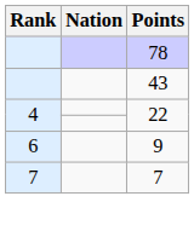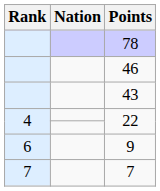 <table class="wikitable sortable" style="text-align:center">
 <tr>
 <th>Rank</th>
 <th>Nation</th>
 <th>Points</th>
 </tr>
 <tr style="background-color:#ccccff">
 <td bgcolor = DDEEFF></td>
 <td align=left></td>
 <td>78</td>
+</tr>
+<tr>
+<td bgcolor = DDEEFF></td>
+<td align=left></td>
+<td>46</td>
 </tr>
 <tr>
 <td bgcolor = DDEEFF></td>
 <td align=left></td>
 <td>43</td>
 </tr>
 <tr>
 <td rowspan = "2" bgcolor = DDEEFF>4</td>
 <td align=left></td>
 <td rowspan = "2">22</td>
 </tr>
 <tr>
 <td align=left></td>
 </tr>
 <tr>
 <td bgcolor = DDEEFF>6</td>
 <td align=left></td>
 <td>9</td>
 </tr>
 <tr>
 <td bgcolor = DDEEFF>7</td>
 <td align=left></td>
 <td>7</td>
 </tr>
 </table>
